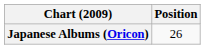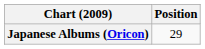 <table class="wikitable plainrowheaders" style="text-align:center">
 <tr>
 <th scope="col">Chart (2009)</th>
 <th scope="col">Position</th>
 </tr>
 <tr>
 <th scope="row">Japanese Albums (<a href='#'>Oricon</a>)</th>
-<td>26</td>
+<td>29</td>
 </tr>
 </table>
